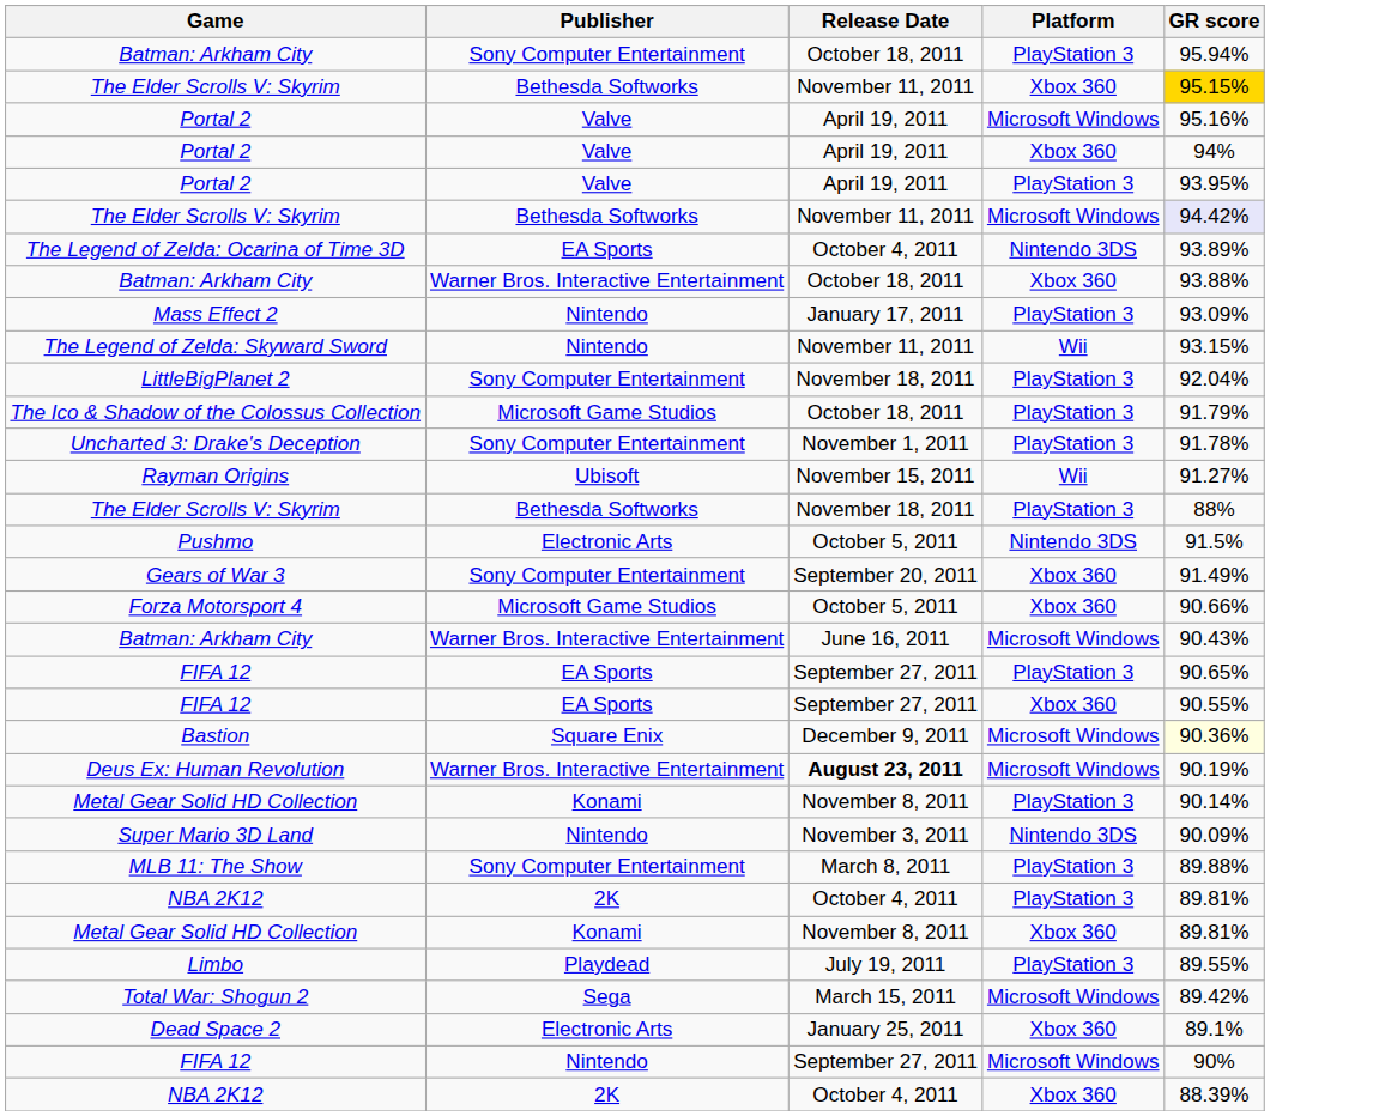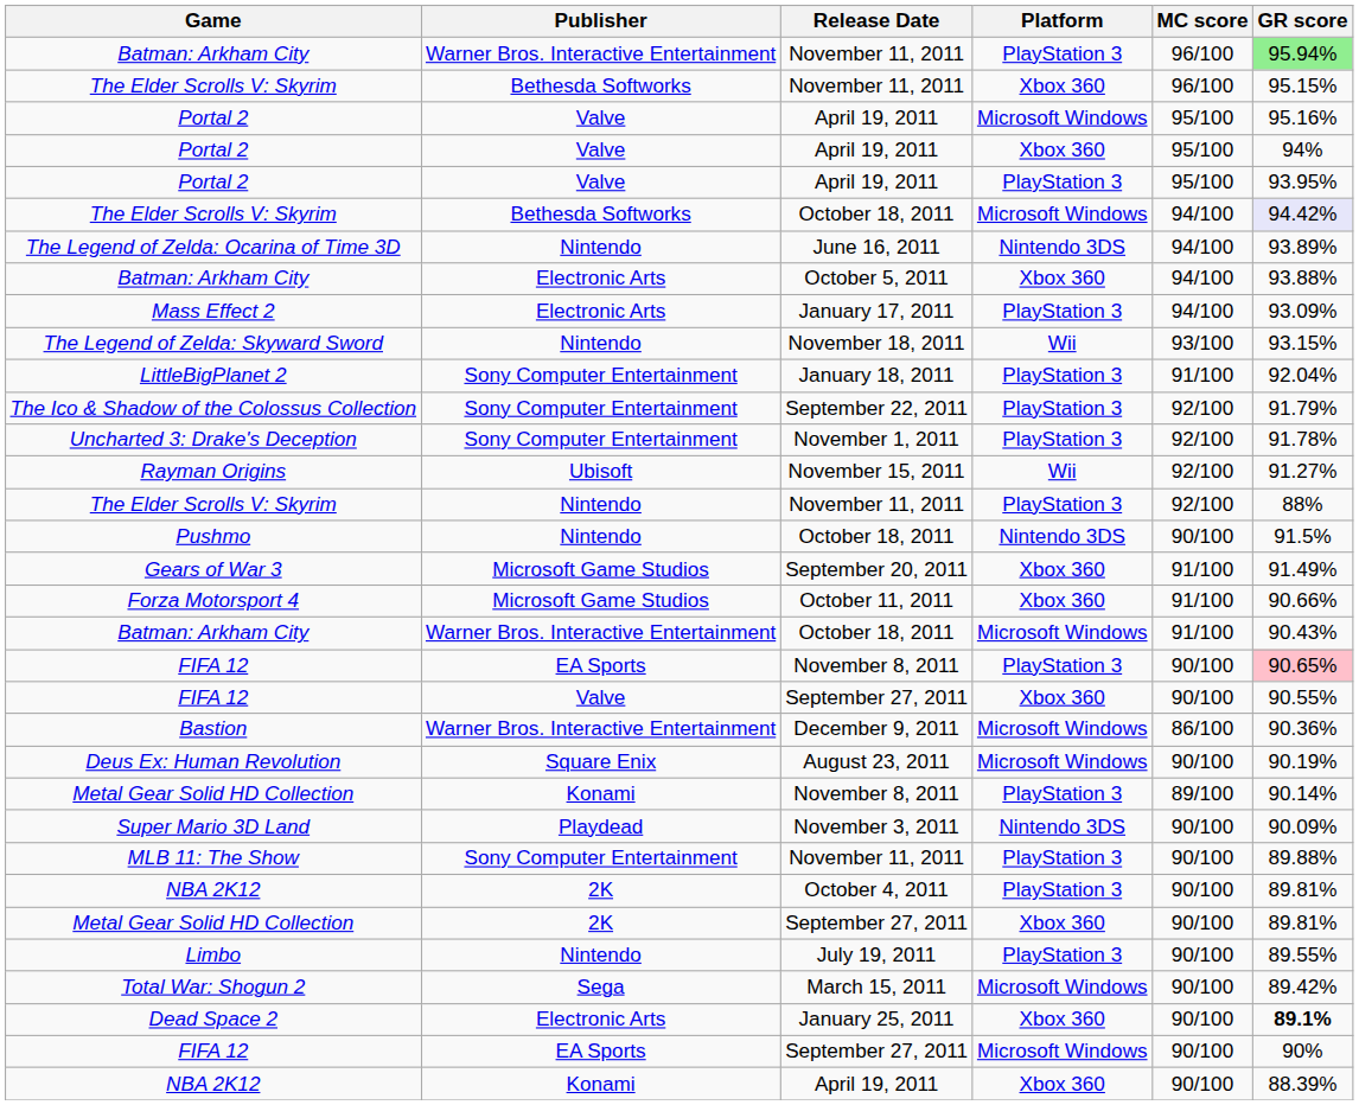 <table class="wikitable sortable" style="text-align:center;">
 <tr>
 <th scope="col">Game</th>
 <th scope="col">Publisher</th>
 <th scope="col">Release Date</th>
 <th scope="col">Platform</th>
+<th scope="col">MC score</th>
 <th scope="col">GR score</th>
 </tr>
 <tr>
 <td><em><a href='#'>Batman: Arkham City</a></em></td>
-<td><a href='#'>Sony Computer Entertainment</a></td>
-<td>October 18, 2011</td>
+<td><a href='#'>Warner Bros. Interactive Entertainment</a></td>
+<td>November 11, 2011</td>
 <td><a href='#'>PlayStation 3</a></td>
-<td>95.94%</td>
+<td>96/100</td>
+<td style="background: lightgreen;">95.94%</td>
 </tr>
 <tr>
 <td><em><a href='#'>The Elder Scrolls V: Skyrim</a></em></td>
 <td><a href='#'>Bethesda Softworks</a></td>
 <td>November 11, 2011</td>
 <td><a href='#'>Xbox 360</a></td>
-<td style="background: gold;">95.15%</td>
+<td>96/100</td>
+<td>95.15%</td>
 </tr>
 <tr>
 <td><em><a href='#'>Portal 2</a></em></td>
 <td><a href='#'>Valve</a></td>
 <td>April 19, 2011</td>
 <td><a href='#'>Microsoft Windows</a></td>
+<td>95/100</td>
 <td>95.16%</td>
 </tr>
 <tr>
 <td><em><a href='#'>Portal 2</a></em></td>
 <td><a href='#'>Valve</a></td>
 <td>April 19, 2011</td>
 <td><a href='#'>Xbox 360</a></td>
+<td>95/100</td>
 <td>94%</td>
 </tr>
 <tr>
 <td><em><a href='#'>Portal 2</a></em></td>
 <td><a href='#'>Valve</a></td>
 <td>April 19, 2011</td>
 <td><a href='#'>PlayStation 3</a></td>
+<td>95/100</td>
 <td>93.95%</td>
 </tr>
 <tr>
 <td><em><a href='#'>The Elder Scrolls V: Skyrim</a></em></td>
 <td><a href='#'>Bethesda Softworks</a></td>
-<td>November 11, 2011</td>
+<td>October 18, 2011</td>
 <td><a href='#'>Microsoft Windows</a></td>
+<td>94/100</td>
 <td style="background: lavender;">94.42%</td>
 </tr>
 <tr>
 <td><em><a href='#'>The Legend of Zelda: Ocarina of Time 3D</a></em></td>
-<td><a href='#'>EA Sports</a></td>
-<td>October 4, 2011</td>
+<td><a href='#'>Nintendo</a></td>
+<td>June 16, 2011</td>
 <td><a href='#'>Nintendo 3DS</a></td>
+<td>94/100</td>
 <td>93.89%</td>
 </tr>
 <tr>
 <td><em><a href='#'>Batman: Arkham City</a></em></td>
-<td><a href='#'>Warner Bros. Interactive Entertainment</a></td>
-<td>October 18, 2011</td>
+<td><a href='#'>Electronic Arts</a></td>
+<td>October 5, 2011</td>
 <td><a href='#'>Xbox 360</a></td>
+<td>94/100</td>
 <td>93.88%</td>
 </tr>
 <tr>
 <td><em><a href='#'>Mass Effect 2</a></em></td>
-<td><a href='#'>Nintendo</a></td>
+<td><a href='#'>Electronic Arts</a></td>
 <td>January 17, 2011</td>
 <td><a href='#'>PlayStation 3</a></td>
+<td>94/100</td>
 <td>93.09%</td>
 </tr>
 <tr>
 <td><em><a href='#'>The Legend of Zelda: Skyward Sword</a></em></td>
 <td><a href='#'>Nintendo</a></td>
-<td>November 11, 2011</td>
+<td>November 18, 2011</td>
 <td><a href='#'>Wii</a></td>
+<td>93/100</td>
 <td>93.15%</td>
 </tr>
 <tr>
 <td><em><a href='#'>LittleBigPlanet 2</a></em></td>
 <td><a href='#'>Sony Computer Entertainment</a></td>
-<td>November 18, 2011</td>
+<td>January 18, 2011</td>
 <td><a href='#'>PlayStation 3</a></td>
+<td>91/100</td>
 <td>92.04%</td>
 </tr>
 <tr>
 <td><em><a href='#'>The Ico & Shadow of the Colossus Collection</a></em></td>
-<td><a href='#'>Microsoft Game Studios</a></td>
-<td>October 18, 2011</td>
+<td><a href='#'>Sony Computer Entertainment</a></td>
+<td>September 22, 2011</td>
 <td><a href='#'>PlayStation 3</a></td>
+<td>92/100</td>
 <td>91.79%</td>
 </tr>
 <tr>
 <td><em><a href='#'>Uncharted 3: Drake's Deception</a></em></td>
 <td><a href='#'>Sony Computer Entertainment</a></td>
 <td>November 1, 2011</td>
 <td><a href='#'>PlayStation 3</a></td>
+<td>92/100</td>
 <td>91.78%</td>
 </tr>
 <tr>
 <td><em><a href='#'>Rayman Origins</a></em></td>
 <td><a href='#'>Ubisoft</a></td>
 <td>November 15, 2011</td>
 <td><a href='#'>Wii</a></td>
+<td>92/100</td>
 <td>91.27%</td>
 </tr>
 <tr>
 <td><em><a href='#'>The Elder Scrolls V: Skyrim</a></em></td>
-<td><a href='#'>Bethesda Softworks</a></td>
-<td>November 18, 2011</td>
+<td><a href='#'>Nintendo</a></td>
+<td>November 11, 2011</td>
 <td><a href='#'>PlayStation 3</a></td>
+<td>92/100</td>
 <td>88%</td>
 </tr>
 <tr>
 <td><em><a href='#'>Pushmo</a></em></td>
-<td><a href='#'>Electronic Arts</a></td>
-<td>October 5, 2011</td>
+<td><a href='#'>Nintendo</a></td>
+<td>October 18, 2011</td>
 <td><a href='#'>Nintendo 3DS</a></td>
+<td>90/100</td>
 <td>91.5%</td>
 </tr>
 <tr>
 <td><em><a href='#'>Gears of War 3</a></em></td>
-<td><a href='#'>Sony Computer Entertainment</a></td>
+<td><a href='#'>Microsoft Game Studios</a></td>
 <td>September 20, 2011</td>
 <td><a href='#'>Xbox 360</a></td>
+<td>91/100</td>
 <td>91.49%</td>
 </tr>
 <tr>
 <td><em><a href='#'>Forza Motorsport 4</a></em></td>
 <td><a href='#'>Microsoft Game Studios</a></td>
-<td>October 5, 2011</td>
+<td>October 11, 2011</td>
 <td><a href='#'>Xbox 360</a></td>
+<td>91/100</td>
 <td>90.66%</td>
 </tr>
 <tr>
 <td><em><a href='#'>Batman: Arkham City</a></em></td>
 <td><a href='#'>Warner Bros. Interactive Entertainment</a></td>
-<td>June 16, 2011</td>
+<td>October 18, 2011</td>
 <td><a href='#'>Microsoft Windows</a></td>
+<td>91/100</td>
 <td>90.43%</td>
 </tr>
 <tr>
 <td><em><a href='#'>FIFA 12</a></em></td>
 <td><a href='#'>EA Sports</a></td>
-<td>September 27, 2011</td>
+<td>November 8, 2011</td>
 <td><a href='#'>PlayStation 3</a></td>
-<td>90.65%</td>
+<td>90/100</td>
+<td style="background: pink;">90.65%</td>
 </tr>
 <tr>
 <td><em><a href='#'>FIFA 12</a></em></td>
-<td><a href='#'>EA Sports</a></td>
+<td><a href='#'>Valve</a></td>
 <td>September 27, 2011</td>
 <td><a href='#'>Xbox 360</a></td>
+<td>90/100</td>
 <td>90.55%</td>
 </tr>
 <tr>
 <td><em><a href='#'>Bastion</a></em></td>
-<td><a href='#'>Square Enix</a></td>
+<td><a href='#'>Warner Bros. Interactive Entertainment</a></td>
 <td>December 9, 2011</td>
 <td><a href='#'>Microsoft Windows</a></td>
-<td style="background: lightyellow;">90.36%</td>
+<td>86/100</td>
+<td>90.36%</td>
 </tr>
 <tr>
 <td><em><a href='#'>Deus Ex: Human Revolution</a></em></td>
-<td><a href='#'>Warner Bros. Interactive Entertainment</a></td>
-<td><strong>August 23, 2011</strong></td>
+<td><a href='#'>Square Enix</a></td>
+<td>August 23, 2011</td>
 <td><a href='#'>Microsoft Windows</a></td>
+<td>90/100</td>
 <td>90.19%</td>
 </tr>
 <tr>
 <td><em><a href='#'>Metal Gear Solid HD Collection</a></em></td>
 <td><a href='#'>Konami</a></td>
 <td>November 8, 2011</td>
 <td><a href='#'>PlayStation 3</a></td>
+<td>89/100</td>
 <td>90.14%</td>
 </tr>
 <tr>
 <td><em><a href='#'>Super Mario 3D Land</a></em></td>
-<td><a href='#'>Nintendo</a></td>
+<td><a href='#'>Playdead</a></td>
 <td>November 3, 2011</td>
 <td><a href='#'>Nintendo 3DS</a></td>
+<td>90/100</td>
 <td>90.09%</td>
 </tr>
 <tr>
 <td><em><a href='#'>MLB 11: The Show</a></em></td>
 <td><a href='#'>Sony Computer Entertainment</a></td>
-<td>March 8, 2011</td>
+<td>November 11, 2011</td>
 <td><a href='#'>PlayStation 3</a></td>
+<td>90/100</td>
 <td>89.88%</td>
 </tr>
 <tr>
 <td><em><a href='#'>NBA 2K12</a></em></td>
 <td><a href='#'>2K</a></td>
 <td>October 4, 2011</td>
 <td><a href='#'>PlayStation 3</a></td>
+<td>90/100</td>
 <td>89.81%</td>
 </tr>
 <tr>
 <td><em><a href='#'>Metal Gear Solid HD Collection</a></em></td>
-<td><a href='#'>Konami</a></td>
-<td>November 8, 2011</td>
+<td><a href='#'>2K</a></td>
+<td>September 27, 2011</td>
 <td><a href='#'>Xbox 360</a></td>
+<td>90/100</td>
 <td>89.81%</td>
 </tr>
 <tr>
 <td><em><a href='#'>Limbo</a></em></td>
-<td><a href='#'>Playdead</a></td>
+<td><a href='#'>Nintendo</a></td>
 <td>July 19, 2011</td>
 <td><a href='#'>PlayStation 3</a></td>
+<td>90/100</td>
 <td>89.55%</td>
 </tr>
 <tr>
 <td><em><a href='#'>Total War: Shogun 2</a></em></td>
 <td><a href='#'>Sega</a></td>
 <td>March 15, 2011</td>
 <td><a href='#'>Microsoft Windows</a></td>
+<td>90/100</td>
 <td>89.42%</td>
 </tr>
 <tr>
 <td><em><a href='#'>Dead Space 2</a></em></td>
 <td><a href='#'>Electronic Arts</a></td>
 <td>January 25, 2011</td>
 <td><a href='#'>Xbox 360</a></td>
-<td>89.1%</td>
+<td>90/100</td>
+<td><strong>89.1%</strong></td>
 </tr>
 <tr>
 <td><em><a href='#'>FIFA 12</a></em></td>
-<td><a href='#'>Nintendo</a></td>
+<td><a href='#'>EA Sports</a></td>
 <td>September 27, 2011</td>
 <td><a href='#'>Microsoft Windows</a></td>
+<td>90/100</td>
 <td>90%</td>
 </tr>
 <tr>
 <td><em><a href='#'>NBA 2K12</a></em></td>
-<td><a href='#'>2K</a></td>
-<td>October 4, 2011</td>
+<td><a href='#'>Konami</a></td>
+<td>April 19, 2011</td>
 <td><a href='#'>Xbox 360</a></td>
+<td>90/100</td>
 <td>88.39%</td>
 </tr>
 </table>
